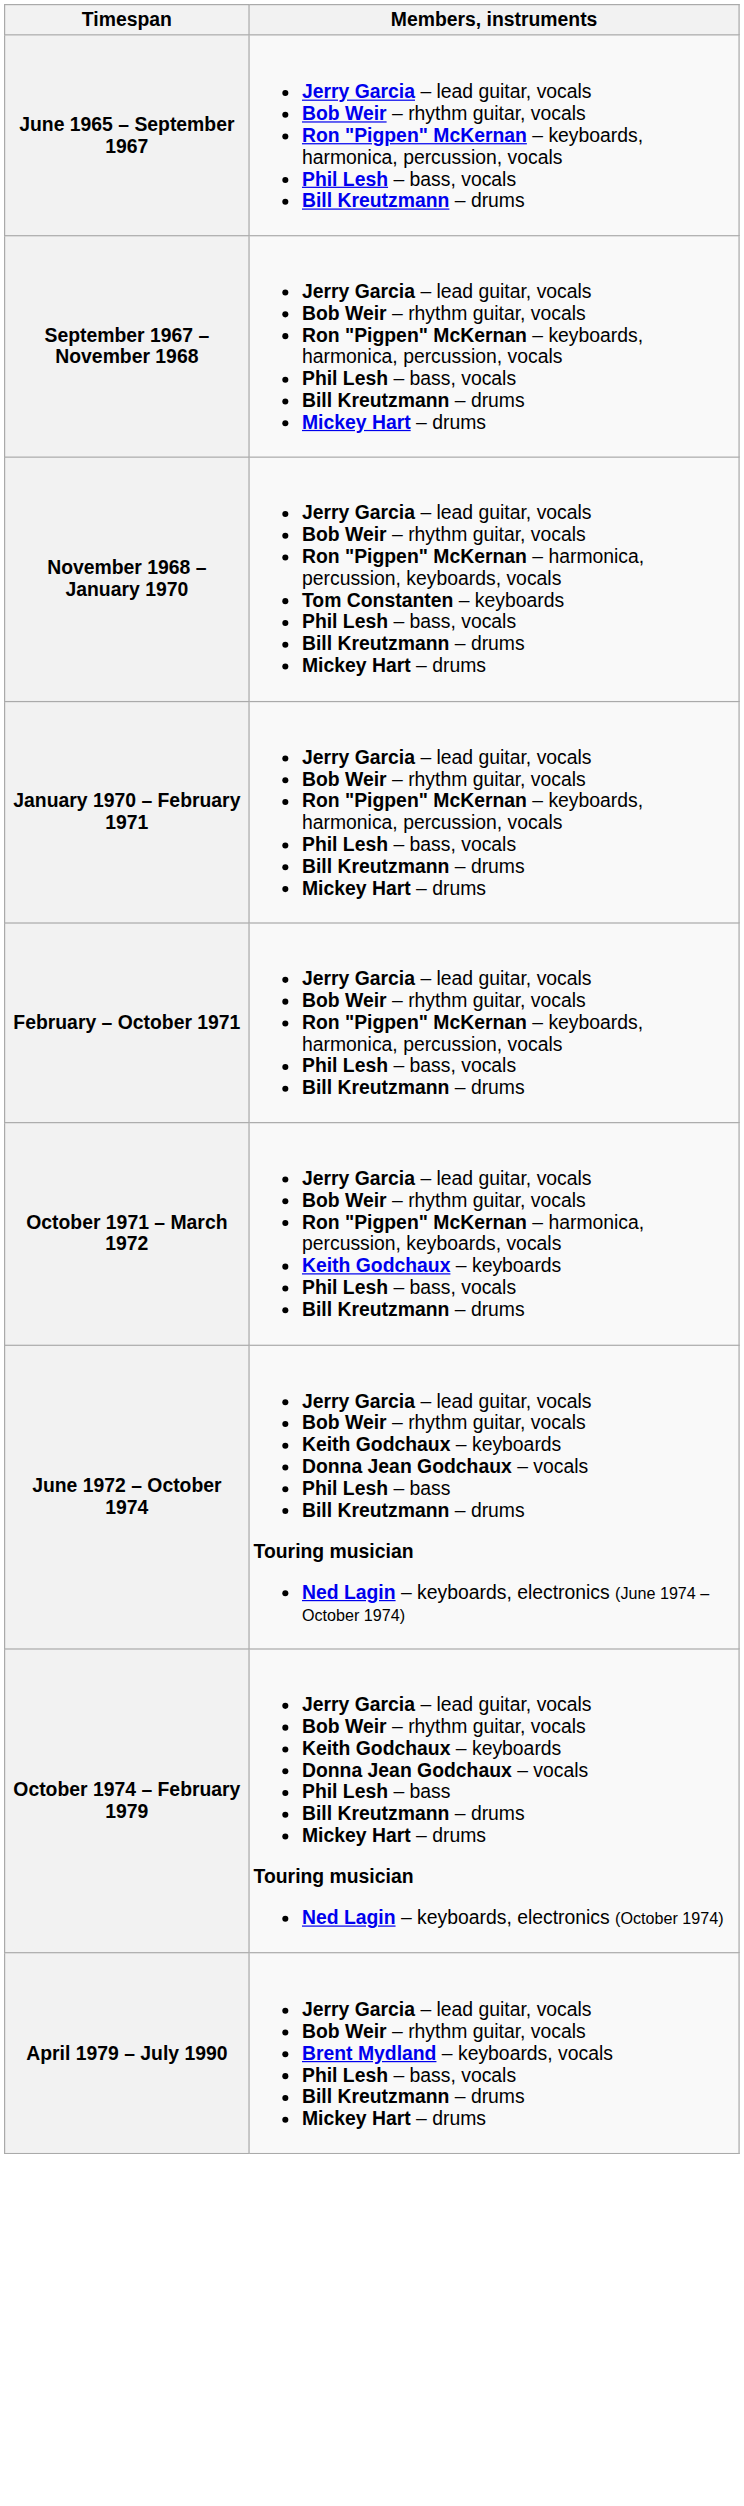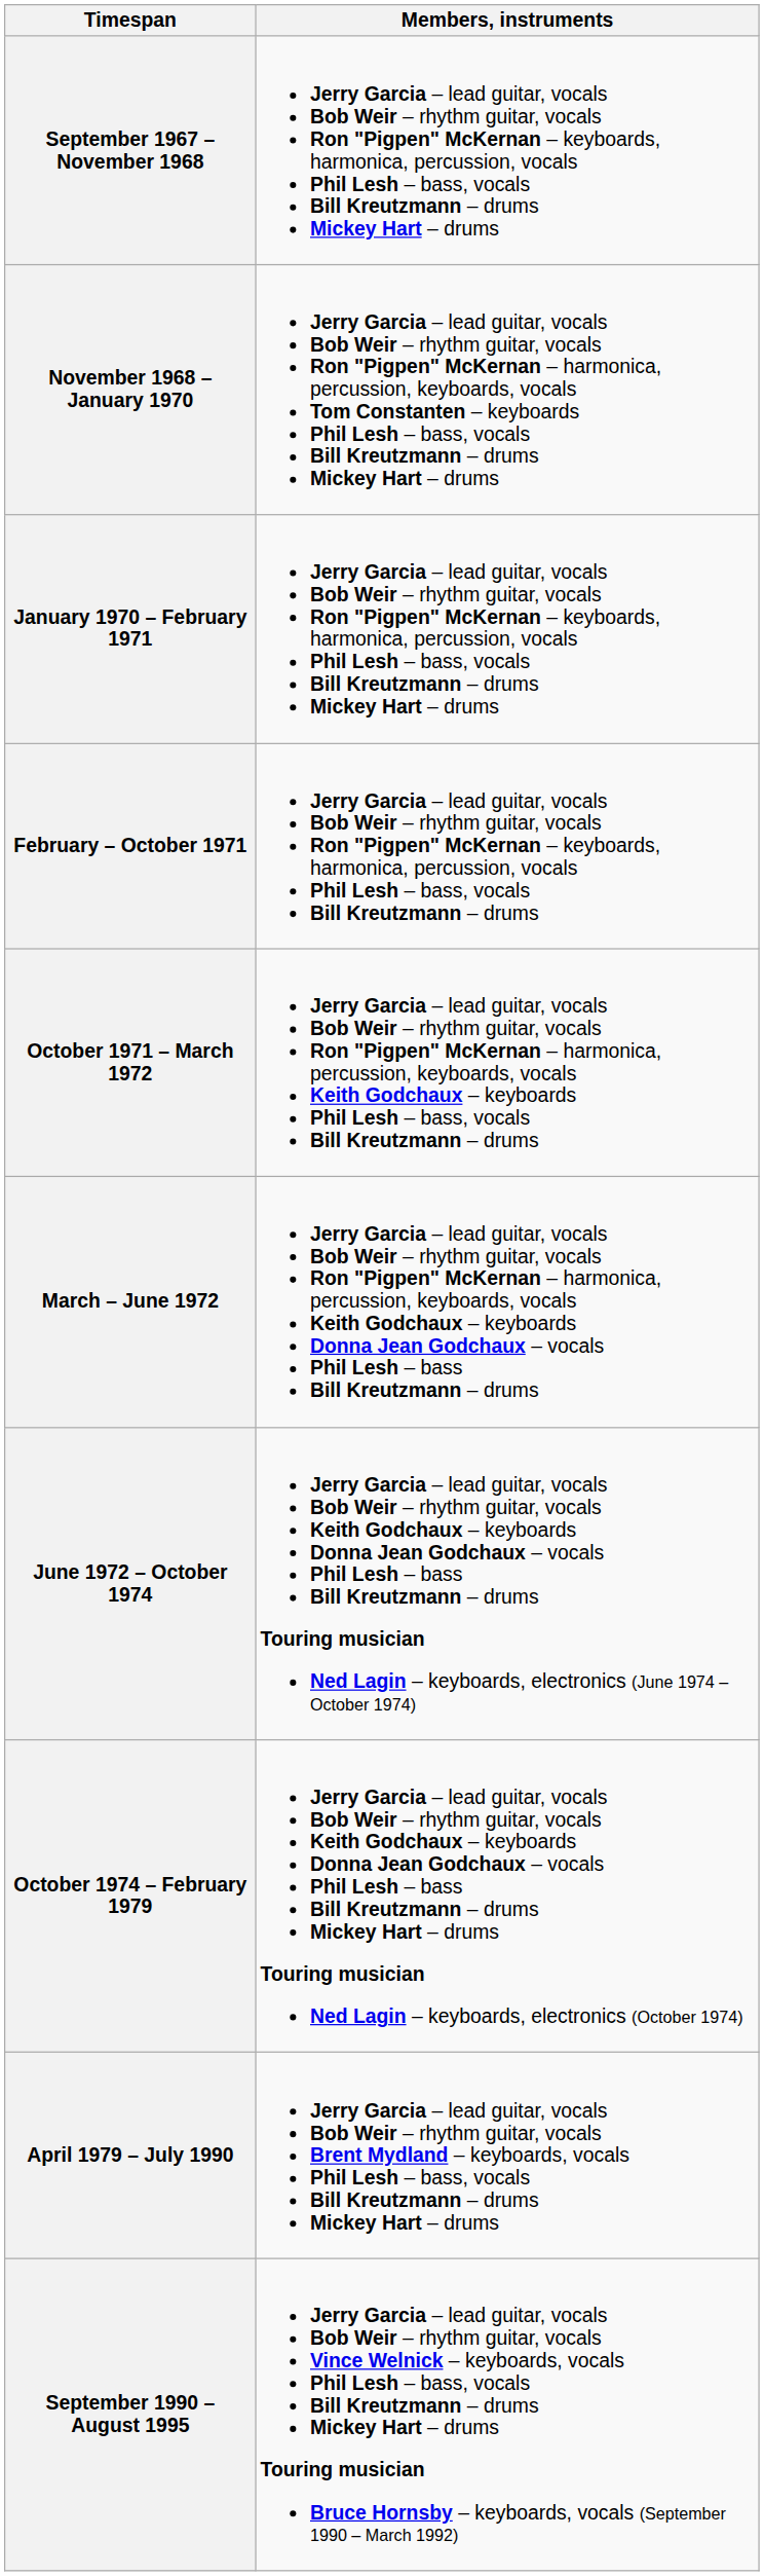 <table class="wikitable">
 <tr>
 <th scope="col">Timespan</th>
 <th scope="col">Members, instruments</th>
-</tr>
-<tr>
-<th scope="row">June 1965 – September 1967</th>
-<td><br><ul><li><strong><a href='#'>Jerry Garcia</a></strong> – lead guitar, vocals</li><li><strong><a href='#'>Bob Weir</a></strong> – rhythm guitar, vocals</li><li><strong><a href='#'>Ron "Pigpen" McKernan</a></strong> – keyboards, harmonica, percussion, vocals</li><li><strong><a href='#'>Phil Lesh</a></strong> – bass, vocals</li><li><strong><a href='#'>Bill Kreutzmann</a></strong> – drums</li></ul></td>
 </tr>
 <tr>
 <th scope="row">September 1967 – November 1968</th>
 <td><br><ul><li><strong>Jerry Garcia</strong> – lead guitar, vocals</li><li><strong>Bob Weir</strong> – rhythm guitar, vocals</li><li><strong>Ron "Pigpen" McKernan</strong> – keyboards, harmonica, percussion, vocals</li><li><strong>Phil Lesh</strong> – bass, vocals</li><li><strong>Bill Kreutzmann</strong> – drums</li><li><strong><a href='#'>Mickey Hart</a></strong> – drums</li></ul></td>
 </tr>
 <tr>
 <th scope="row">November 1968 – January 1970</th>
 <td><br><ul><li><strong>Jerry Garcia</strong> – lead guitar, vocals</li><li><strong>Bob Weir</strong> – rhythm guitar, vocals</li><li><strong>Ron "Pigpen" McKernan</strong> – harmonica, percussion, keyboards, vocals</li><li><strong>Tom Constanten</strong> – keyboards</li><li><strong>Phil Lesh</strong> – bass, vocals</li><li><strong>Bill Kreutzmann</strong> – drums</li><li><strong>Mickey Hart</strong> – drums</li></ul></td>
 </tr>
 <tr>
 <th scope="row">January 1970 – February 1971</th>
 <td><br><ul><li><strong>Jerry Garcia</strong> – lead guitar, vocals</li><li><strong>Bob Weir</strong> – rhythm guitar, vocals</li><li><strong>Ron "Pigpen" McKernan</strong> – keyboards, harmonica, percussion, vocals</li><li><strong>Phil Lesh</strong> – bass, vocals</li><li><strong>Bill Kreutzmann</strong> – drums</li><li><strong>Mickey Hart</strong> – drums</li></ul></td>
 </tr>
 <tr>
 <th scope="row">February – October 1971</th>
 <td><br><ul><li><strong>Jerry Garcia</strong> – lead guitar, vocals</li><li><strong>Bob Weir</strong> – rhythm guitar, vocals</li><li><strong>Ron "Pigpen" McKernan</strong> – keyboards, harmonica, percussion, vocals</li><li><strong>Phil Lesh</strong> – bass, vocals</li><li><strong>Bill Kreutzmann</strong> – drums</li></ul></td>
 </tr>
 <tr>
 <th scope="row">October 1971 – March 1972</th>
 <td><br><ul><li><strong>Jerry Garcia</strong> – lead guitar, vocals</li><li><strong>Bob Weir</strong> – rhythm guitar, vocals</li><li><strong>Ron "Pigpen" McKernan</strong> – harmonica, percussion, keyboards, vocals</li><li><strong><a href='#'>Keith Godchaux</a></strong> – keyboards</li><li><strong>Phil Lesh</strong> – bass, vocals</li><li><strong>Bill Kreutzmann</strong> – drums</li></ul></td>
 </tr>
 <tr>
+<th scope="row">March – June 1972</th>
+<td><br><ul><li><strong>Jerry Garcia</strong> – lead guitar, vocals</li><li><strong>Bob Weir</strong> – rhythm guitar, vocals</li><li><strong>Ron "Pigpen" McKernan</strong> – harmonica, percussion, keyboards, vocals</li><li><strong>Keith Godchaux</strong> – keyboards</li><li><strong><a href='#'>Donna Jean Godchaux</a></strong> – vocals</li><li><strong>Phil Lesh</strong> – bass</li><li><strong>Bill Kreutzmann</strong> – drums</li></ul></td>
+</tr>
+<tr>
 <th scope="row">June 1972 – October 1974</th>
 <td><br><ul><li><strong>Jerry Garcia</strong> – lead guitar, vocals</li><li><strong>Bob Weir</strong> – rhythm guitar, vocals</li><li><strong>Keith Godchaux</strong> – keyboards</li><li><strong>Donna Jean Godchaux</strong> – vocals</li><li><strong>Phil Lesh</strong> – bass</li><li><strong>Bill Kreutzmann</strong> – drums</li></ul><strong>Touring musician</strong><ul><li><strong><a href='#'>Ned Lagin</a></strong> – keyboards, electronics <small>(June 1974 – October 1974)</small></li></ul></td>
 </tr>
 <tr>
 <th scope="row">October 1974 – February 1979</th>
 <td><br><ul><li><strong>Jerry Garcia</strong> – lead guitar, vocals</li><li><strong>Bob Weir</strong> – rhythm guitar, vocals</li><li><strong>Keith Godchaux</strong> – keyboards</li><li><strong>Donna Jean Godchaux</strong> – vocals</li><li><strong>Phil Lesh</strong> – bass</li><li><strong>Bill Kreutzmann</strong> – drums</li><li><strong>Mickey Hart</strong> – drums</li></ul><strong>Touring musician</strong><ul><li><strong><a href='#'>Ned Lagin</a></strong> – keyboards, electronics <small>(October 1974)</small></li></ul></td>
 </tr>
 <tr>
 <th scope="row">April 1979 – July 1990</th>
 <td><br><ul><li><strong>Jerry Garcia</strong> – lead guitar, vocals</li><li><strong>Bob Weir</strong> – rhythm guitar, vocals</li><li><strong><a href='#'>Brent Mydland</a></strong> – keyboards, vocals</li><li><strong>Phil Lesh</strong> – bass, vocals</li><li><strong>Bill Kreutzmann</strong> – drums</li><li><strong>Mickey Hart</strong> – drums</li></ul></td>
 </tr>
+<tr>
+<th scope="row">September 1990 – August 1995</th>
+<td><br><ul><li><strong>Jerry Garcia</strong> – lead guitar, vocals</li><li><strong>Bob Weir</strong> – rhythm guitar, vocals</li><li><strong><a href='#'>Vince Welnick</a></strong> – keyboards, vocals</li><li><strong>Phil Lesh</strong> – bass, vocals</li><li><strong>Bill Kreutzmann</strong> – drums</li><li><strong>Mickey Hart</strong> – drums</li></ul><strong>Touring musician</strong><ul><li><strong><a href='#'>Bruce Hornsby</a></strong> – keyboards, vocals <small>(September 1990 – March 1992)</small></li></ul></td>
+</tr>
 </table>
